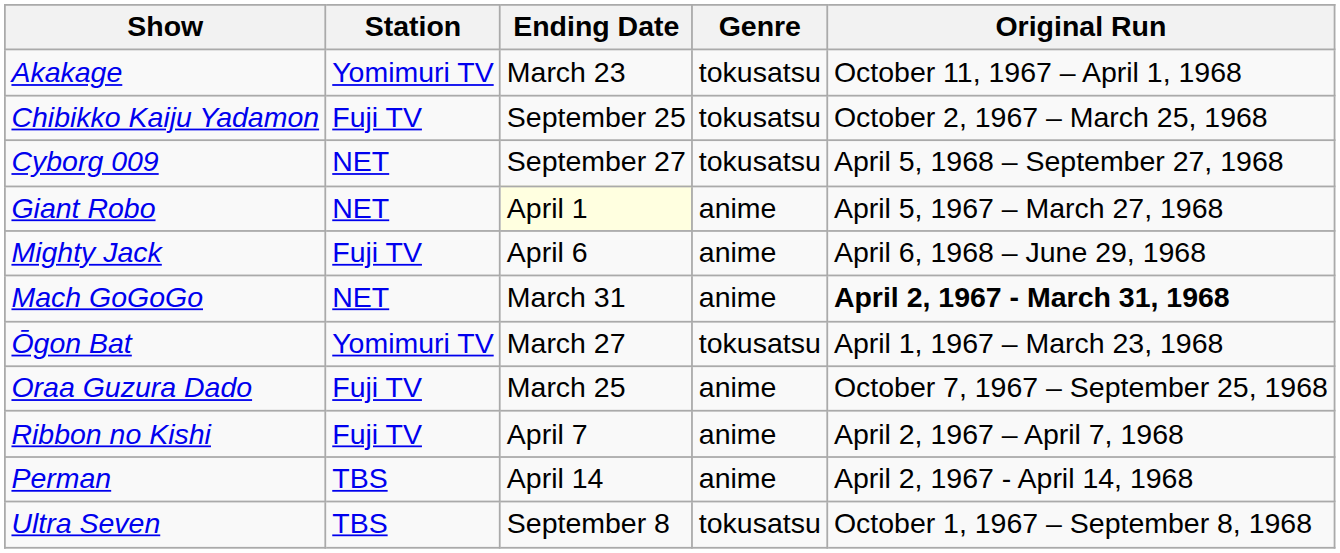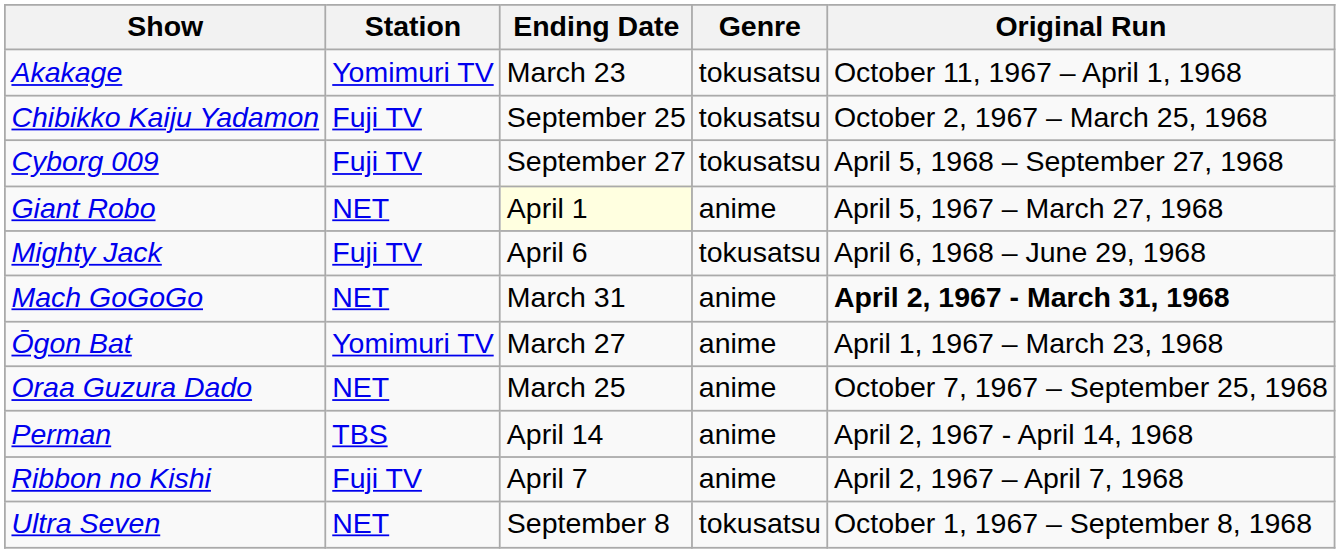 <table class="wikitable sortable">
 <tr>
 <th>Show</th>
 <th>Station</th>
 <th>Ending Date</th>
 <th>Genre</th>
 <th>Original Run</th>
 </tr>
 <tr>
 <td><em><a href='#'>Akakage</a></em></td>
 <td><a href='#'>Yomimuri TV</a></td>
 <td>March 23</td>
 <td>tokusatsu</td>
 <td>October 11, 1967 – April 1, 1968</td>
 </tr>
 <tr>
 <td><em><a href='#'>Chibikko Kaiju Yadamon</a></em></td>
 <td><a href='#'>Fuji TV</a></td>
 <td>September 25</td>
 <td>tokusatsu</td>
 <td>October 2, 1967 – March 25, 1968</td>
 </tr>
 <tr>
 <td><em><a href='#'>Cyborg 009</a></em></td>
-<td><a href='#'>NET</a></td>
+<td><a href='#'>Fuji TV</a></td>
 <td>September 27</td>
 <td>tokusatsu</td>
 <td>April 5, 1968 – September 27, 1968</td>
 </tr>
 <tr>
 <td><em><a href='#'>Giant Robo</a></em></td>
 <td><a href='#'>NET</a></td>
 <td style="background: lightyellow;">April 1</td>
 <td>anime</td>
 <td>April 5, 1967 – March 27, 1968</td>
 </tr>
 <tr>
 <td><em><a href='#'>Mighty Jack</a></em></td>
 <td><a href='#'>Fuji TV</a></td>
 <td>April 6</td>
-<td>anime</td>
+<td>tokusatsu</td>
 <td>April 6, 1968 – June 29, 1968</td>
 </tr>
 <tr>
 <td><em><a href='#'>Mach GoGoGo</a></em></td>
 <td><a href='#'>NET</a></td>
 <td>March 31</td>
 <td>anime</td>
 <td><strong>April 2, 1967 - March 31, 1968</strong></td>
 </tr>
 <tr>
 <td><em><a href='#'>Ōgon Bat</a></em></td>
 <td><a href='#'>Yomimuri TV</a></td>
 <td>March 27</td>
-<td>tokusatsu</td>
+<td>anime</td>
 <td>April 1, 1967 – March 23, 1968</td>
 </tr>
 <tr>
 <td><em><a href='#'>Oraa Guzura Dado</a></em></td>
-<td><a href='#'>Fuji TV</a></td>
+<td><a href='#'>NET</a></td>
 <td>March 25</td>
 <td>anime</td>
 <td>October 7, 1967 – September 25, 1968</td>
+</tr>
+<tr>
+<td><em><a href='#'>Perman</a></em></td>
+<td><a href='#'>TBS</a></td>
+<td>April 14</td>
+<td>anime</td>
+<td>April 2, 1967 - April 14, 1968</td>
 </tr>
 <tr>
 <td><em><a href='#'>Ribbon no Kishi</a></em></td>
 <td><a href='#'>Fuji TV</a></td>
 <td>April 7</td>
 <td>anime</td>
 <td>April 2, 1967 – April 7, 1968</td>
 </tr>
 <tr>
-<td><em><a href='#'>Perman</a></em></td>
-<td><a href='#'>TBS</a></td>
-<td>April 14</td>
-<td>anime</td>
-<td>April 2, 1967 - April 14, 1968</td>
-</tr>
-<tr>
 <td><em><a href='#'>Ultra Seven</a></em></td>
-<td><a href='#'>TBS</a></td>
+<td><a href='#'>NET</a></td>
 <td>September 8</td>
 <td>tokusatsu</td>
 <td>October 1, 1967 – September 8, 1968</td>
 </tr>
 </table>
